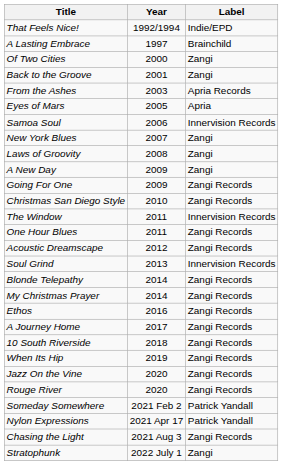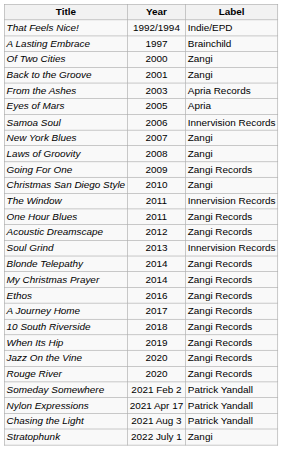 <table class="wikitable" style="text-align:center">
 <tr>
 <th align="left">Title</th>
 <th>Year</th>
 <th>Label</th>
 </tr>
 <tr>
 <td align="left"><em>That Feels Nice!</em></td>
 <td>1992/1994</td>
 <td align="left">Indie/EPD</td>
 </tr>
 <tr>
 <td align="left"><em>A Lasting Embrace</em></td>
 <td>1997</td>
 <td align="left">Brainchild</td>
 </tr>
 <tr>
 <td align="left"><em>Of Two Cities</em></td>
 <td>2000</td>
 <td align="left">Zangi</td>
 </tr>
 <tr>
 <td align="left"><em>Back to the Groove</em></td>
 <td>2001</td>
 <td align="left">Zangi</td>
 </tr>
 <tr>
 <td align="left"><em>From the Ashes</em></td>
 <td>2003</td>
 <td align="left">Apria Records</td>
 </tr>
 <tr>
 <td align="left"><em>Eyes of Mars</em></td>
 <td>2005</td>
 <td align="left">Apria</td>
 </tr>
 <tr>
 <td align="left"><em>Samoa Soul</em></td>
 <td>2006</td>
 <td align="left">Innervision Records</td>
 </tr>
 <tr>
 <td align="left"><em>New York Blues</em></td>
 <td>2007</td>
 <td align="left">Zangi</td>
 </tr>
 <tr>
 <td align="left"><em>Laws of Groovity</em></td>
 <td>2008</td>
 <td align="left">Zangi</td>
 </tr>
 <tr>
-<td align="left"><em>A New Day</em></td>
-<td>2009</td>
-<td align="left">Zangi</td>
-</tr>
-<tr>
 <td align="left"><em>Going For One</em></td>
 <td>2009</td>
 <td align="left">Zangi Records</td>
 </tr>
 <tr>
 <td align="left"><em>Christmas San Diego Style</em></td>
 <td>2010</td>
-<td align="left">Zangi Records</td>
+<td align="left">Zangi</td>
 </tr>
 <tr>
 <td align="left"><em>The Window</em></td>
 <td>2011</td>
 <td align="left">Innervision Records</td>
 </tr>
 <tr>
 <td align="left"><em>One Hour Blues</em></td>
 <td>2011</td>
 <td align="left">Zangi Records</td>
 </tr>
 <tr>
 <td align="left"><em>Acoustic Dreamscape</em></td>
 <td>2012</td>
 <td align="left">Zangi Records</td>
 </tr>
 <tr>
 <td align="left"><em>Soul Grind</em></td>
 <td>2013</td>
 <td align="left">Innervision Records</td>
 </tr>
 <tr>
 <td align="left"><em>Blonde Telepathy</em></td>
 <td>2014</td>
 <td align="left">Zangi Records</td>
 </tr>
 <tr>
 <td align="left"><em>My Christmas Prayer</em></td>
 <td>2014</td>
 <td align="left">Zangi Records</td>
 </tr>
 <tr>
 <td align="left"><em>Ethos</em></td>
 <td>2016</td>
 <td align="left">Zangi Records</td>
 </tr>
 <tr>
 <td align="left"><em>A Journey Home</em></td>
 <td>2017</td>
 <td align="left">Zangi Records</td>
 </tr>
 <tr>
 <td align="left"><em>10 South Riverside</em></td>
 <td>2018</td>
 <td align="left">Zangi Records</td>
 </tr>
 <tr>
 <td align="left"><em>When Its Hip</em></td>
 <td>2019</td>
 <td align="left">Zangi Records</td>
 </tr>
 <tr>
 <td align="left"><em>Jazz On the Vine</em></td>
 <td>2020</td>
 <td align="left">Zangi Records</td>
 </tr>
 <tr>
 <td align="left"><em>Rouge River</em></td>
 <td>2020</td>
 <td align="left">Zangi Records</td>
 </tr>
 <tr>
 <td align="left"><em>Someday Somewhere</em> </td>
 <td>2021 Feb 2</td>
 <td align="left">Patrick Yandall</td>
 </tr>
 <tr>
 <td align="left"><em>Nylon Expressions</em> </td>
 <td>2021 Apr 17</td>
 <td align="left">Patrick Yandall</td>
 </tr>
 <tr>
 <td align="left"><em>Chasing the Light</em> </td>
 <td>2021 Aug 3</td>
-<td align="left">Zangi Records</td>
+<td align="left">Patrick Yandall</td>
 </tr>
 <tr>
 <td align="left"><em>Stratophunk</em></td>
 <td>2022 July 1</td>
 <td align="left">Zangi</td>
 </tr>
 </table>
